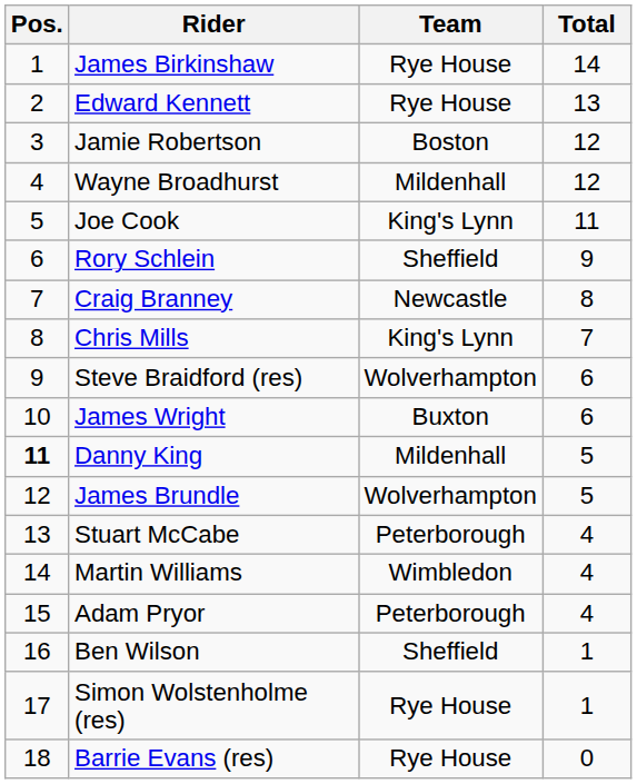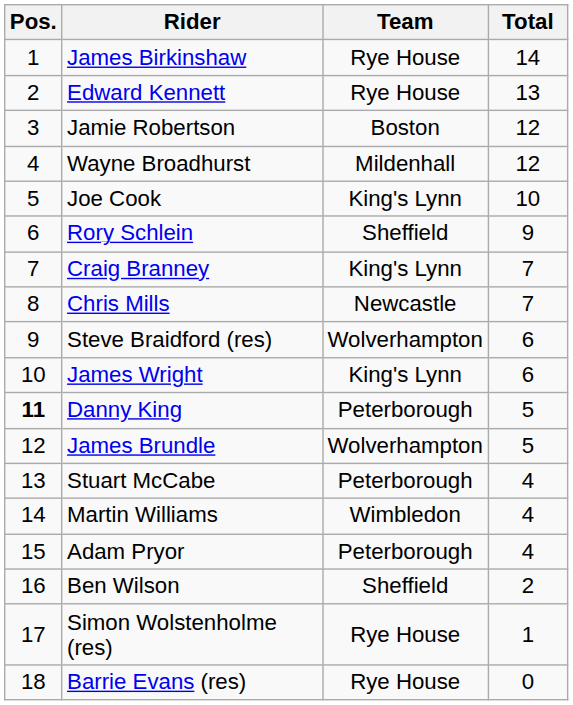 <table class=wikitable>
 <tr>
 <th width=25px>Pos.</th>
 <th width=180px>Rider</th>
 <th width=100px>Team</th>
 <th width=50px>Total</th>
 </tr>
 <tr align=center >
 <td>1</td>
 <td align=left><a href='#'>James Birkinshaw</a></td>
 <td>Rye House</td>
 <td>14</td>
 </tr>
 <tr align=center>
 <td>2</td>
 <td align=left><a href='#'>Edward Kennett</a></td>
 <td>Rye House</td>
 <td>13</td>
 </tr>
 <tr align=center>
 <td>3</td>
 <td align=left>Jamie Robertson</td>
 <td>Boston</td>
 <td>12</td>
 </tr>
 <tr align=center>
 <td>4</td>
 <td align=left>Wayne Broadhurst</td>
 <td>Mildenhall</td>
 <td>12</td>
 </tr>
 <tr align=center>
 <td>5</td>
 <td align=left>Joe Cook</td>
 <td>King's Lynn</td>
-<td>11</td>
+<td>10</td>
 </tr>
 <tr align=center>
 <td>6</td>
 <td align=left><a href='#'>Rory Schlein</a></td>
 <td>Sheffield</td>
 <td>9</td>
 </tr>
 <tr align=center>
 <td>7</td>
 <td align=left><a href='#'>Craig Branney</a></td>
-<td>Newcastle</td>
-<td>8</td>
+<td>King's Lynn</td>
+<td>7</td>
 </tr>
 <tr align=center>
 <td>8</td>
 <td align=left><a href='#'>Chris Mills</a></td>
-<td>King's Lynn</td>
+<td>Newcastle</td>
 <td>7</td>
 </tr>
 <tr align=center>
 <td>9</td>
 <td align=left>Steve Braidford (res)</td>
 <td>Wolverhampton</td>
 <td>6</td>
 </tr>
 <tr align=center>
 <td>10</td>
 <td align=left><a href='#'>James Wright</a></td>
-<td>Buxton</td>
+<td>King's Lynn</td>
 <td>6</td>
 </tr>
 <tr align=center>
 <td><strong>11</strong></td>
 <td align=left><a href='#'>Danny King</a></td>
-<td>Mildenhall</td>
+<td>Peterborough</td>
 <td>5</td>
 </tr>
 <tr align=center>
 <td>12</td>
 <td align=left><a href='#'>James Brundle</a></td>
 <td>Wolverhampton</td>
 <td>5</td>
 </tr>
 <tr align=center>
 <td>13</td>
 <td align=left>Stuart McCabe</td>
 <td>Peterborough</td>
 <td>4</td>
 </tr>
 <tr align=center>
 <td>14</td>
 <td align=left>Martin Williams</td>
 <td>Wimbledon</td>
 <td>4</td>
 </tr>
 <tr align=center>
 <td>15</td>
 <td align=left>Adam Pryor</td>
 <td>Peterborough</td>
 <td>4</td>
 </tr>
 <tr align=center>
 <td>16</td>
 <td align=left>Ben Wilson</td>
 <td>Sheffield</td>
-<td>1</td>
+<td>2</td>
 </tr>
 <tr align=center>
 <td>17</td>
 <td align=left>Simon Wolstenholme (res)</td>
 <td>Rye House</td>
 <td>1</td>
 </tr>
 <tr align=center>
 <td>18</td>
 <td align=left><a href='#'>Barrie Evans</a> (res)</td>
 <td>Rye House</td>
 <td>0</td>
 </tr>
 </table>
